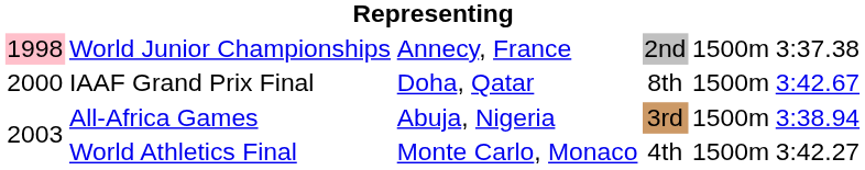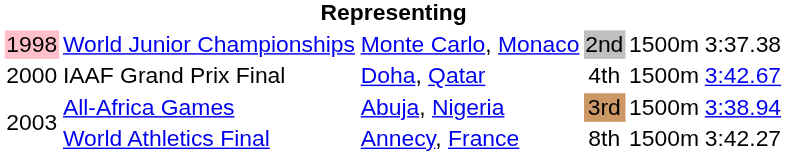 <table>
 <tr>
 <th colspan="6">Representing </th>
 </tr>
 <tr>
 <td style="background: pink;">1998</td>
 <td><a href='#'>World Junior Championships</a></td>
-<td><a href='#'>Annecy</a>, <a href='#'>France</a></td>
+<td><a href='#'>Monte Carlo</a>, <a href='#'>Monaco</a></td>
 <td bgcolor="silver" align="center">2nd</td>
 <td>1500m</td>
 <td>3:37.38</td>
 </tr>
 <tr>
 <td>2000</td>
 <td>IAAF Grand Prix Final</td>
 <td><a href='#'>Doha</a>, <a href='#'>Qatar</a></td>
-<td align="center">8th</td>
+<td align="center">4th</td>
 <td>1500m</td>
 <td><a href='#'>3:42.67</a></td>
 </tr>
 <tr>
 <td rowspan=2>2003</td>
 <td><a href='#'>All-Africa Games</a></td>
 <td><a href='#'>Abuja</a>, <a href='#'>Nigeria</a></td>
 <td bgcolor="cc9966" align="center">3rd</td>
 <td>1500m</td>
 <td><a href='#'>3:38.94</a></td>
 </tr>
 <tr>
 <td><a href='#'>World Athletics Final</a></td>
-<td><a href='#'>Monte Carlo</a>, <a href='#'>Monaco</a></td>
-<td align="center">4th</td>
+<td><a href='#'>Annecy</a>, <a href='#'>France</a></td>
+<td align="center">8th</td>
 <td>1500m</td>
 <td>3:42.27</td>
 </tr>
 </table>
